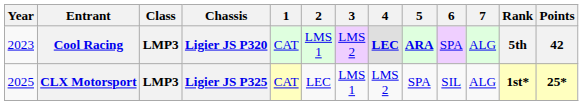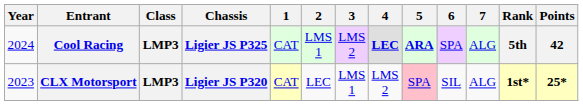 <table class="wikitable" style="text-align:center; font-size:85%">
 <tr>
 <th>Year</th>
 <th>Entrant</th>
 <th>Class</th>
 <th>Chassis</th>
 <th>1</th>
 <th>2</th>
 <th>3</th>
 <th>4</th>
 <th>5</th>
 <th>6</th>
 <th>7</th>
 <th>Rank</th>
 <th>Points</th>
 </tr>
 <tr>
-<td><a href='#'>2023</a></td>
+<td><a href='#'>2024</a></td>
 <th nowrap><a href='#'>Cool Racing</a></th>
 <th>LMP3</th>
-<th nowrap><a href='#'>Ligier JS P320</a></th>
+<th nowrap><a href='#'>Ligier JS P325</a></th>
 <td style="background:#DFFFDF;"><a href='#'>CAT</a><br></td>
 <td style="background:#DFFFDF;"><a href='#'>LMS<br>1</a><br></td>
 <td style="background:#EFCFFF;"><a href='#'>LMS<br>2</a><br></td>
 <td style="background:#DFDFDF;"><strong><a href='#'>LEC</a></strong><br></td>
 <td style="background:#DFFFDF;"><strong><a href='#'>ARA</a><br></strong></td>
 <td style="background:#EFCFFF;"><a href='#'>SPA</a><br></td>
 <td style="background:#DFFFDF;"><a href='#'>ALG</a><br></td>
 <th>5th</th>
 <th>42</th>
 </tr>
 <tr>
-<td><a href='#'>2025</a></td>
+<td><a href='#'>2023</a></td>
 <th nowrap><a href='#'>CLX Motorsport</a></th>
 <th>LMP3</th>
-<th nowrap><a href='#'>Ligier JS P325</a></th>
+<th nowrap><a href='#'>Ligier JS P320</a></th>
 <td style="background:#FFFFBF;"><a href='#'>CAT</a><br></td>
 <td><a href='#'>LEC</a></td>
 <td><a href='#'>LMS<br>1</a></td>
 <td><a href='#'>LMS<br>2</a></td>
-<td><a href='#'>SPA</a></td>
+<td style="background: pink;"><a href='#'>SPA</a></td>
 <td><a href='#'>SIL</a></td>
 <td><a href='#'>ALG</a></td>
 <th style="background:#FFFFBF;">1st*</th>
 <th style="background:#FFFFBF;">25*</th>
 </tr>
 <tr>
 </tr>
 </table>
